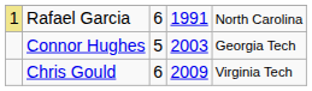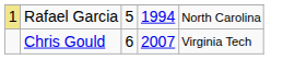 <table class="wikitable">
 <tr>
 </tr>
 <tr>
 <td style="background: khaki;">1</td>
 <td>Rafael Garcia</td>
-<td>6</td>
-<td><a href='#'>1991</a></td>
+<td>5</td>
+<td><a href='#'>1994</a></td>
 <td style="font-size:80%;">North Carolina</td>
-</tr>
-<tr>
-<td></td>
-<td><a href='#'>Connor Hughes</a></td>
-<td>5</td>
-<td><a href='#'>2003</a></td>
-<td style="font-size:80%;">Georgia Tech</td>
 </tr>
 <tr>
 <td></td>
 <td><a href='#'>Chris Gould</a></td>
 <td>6</td>
-<td><a href='#'>2009</a></td>
+<td><a href='#'>2007</a></td>
 <td style="font-size:80%;">Virginia Tech</td>
 </tr>
 </table>
